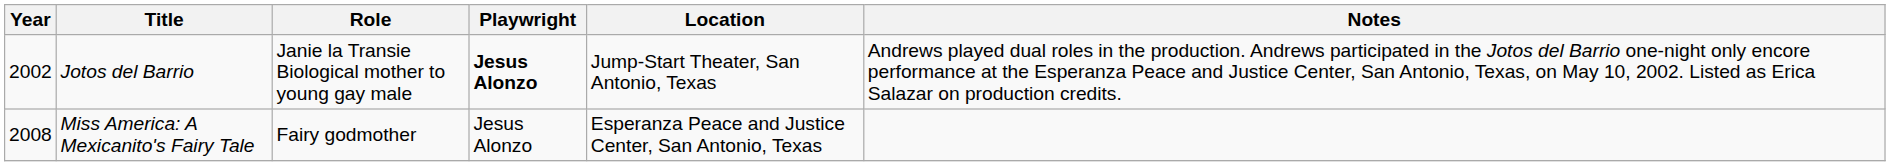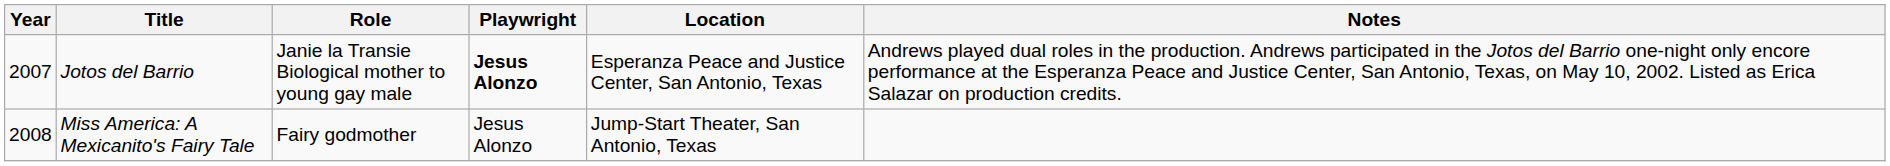 <table class="wikitable sortable">
 <tr>
 <th>Year</th>
 <th>Title</th>
 <th class="unsortable">Role</th>
 <th>Playwright</th>
 <th>Location</th>
 <th class="unsortable">Notes</th>
 </tr>
 <tr>
-<td>2002</td>
+<td>2007</td>
 <td><em>Jotos del Barrio</em></td>
 <td>Janie la Transie<br>Biological mother to young gay male</td>
 <td><strong>Jesus Alonzo</strong></td>
-<td>Jump-Start Theater, San Antonio, Texas</td>
+<td>Esperanza Peace and Justice Center, San Antonio, Texas</td>
 <td>Andrews played dual roles in the production. Andrews participated in the <em>Jotos del Barrio</em> one-night only encore performance at the Esperanza Peace and Justice Center, San Antonio, Texas, on May 10, 2002. Listed as Erica Salazar on production credits.</td>
 </tr>
 <tr>
 <td>2008</td>
 <td><em>Miss America: A Mexicanito's Fairy Tale</em></td>
 <td>Fairy godmother</td>
 <td>Jesus Alonzo</td>
-<td>Esperanza Peace and Justice Center, San Antonio, Texas</td>
+<td>Jump-Start Theater, San Antonio, Texas</td>
 <td></td>
 </tr>
 <tr>
 </tr>
 </table>
